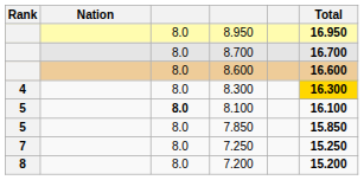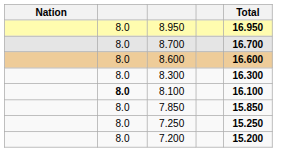 <table class="wikitable sortable" style="text-align:center; font-size:85%">
 <tr>
-<th scope="col" style="width:25px;">Rank</th>
 <th ! scope="col" style="width:120px;">Nation</th>
 <th ! scope="col" style="width:60px;"></th>
 <th ! scope="col" style="width:60px;"></th>
 <th ! scope="col" style="width:30px;"></th>
 <th ! scope="col" style="width:60px;">Total</th>
 </tr>
 <tr bgcolor=fffcaf>
-<th scope=row></th>
 <td align=left></td>
 <td>8.0</td>
 <td>8.950</td>
 <td></td>
 <td><strong>16.950</strong></td>
 </tr>
 <tr bgcolor=e5e5e5>
-<th scope=row></th>
 <td align=left></td>
 <td>8.0</td>
 <td>8.700</td>
 <td></td>
 <td><strong>16.700</strong></td>
 </tr>
 <tr bgcolor=eecc99>
-<th scope=row></th>
 <td align=left></td>
 <td>8.0</td>
 <td>8.600</td>
 <td></td>
 <td><strong>16.600</strong></td>
 </tr>
 <tr>
-<th scope=row>4</th>
 <td align=left></td>
 <td>8.0</td>
 <td>8.300</td>
 <td></td>
-<td style="background: gold;"><strong>16.300</strong></td>
+<td><strong>16.300</strong></td>
 </tr>
 <tr>
-<th scope=row>5</th>
 <td align=left></td>
 <td><strong>8.0</strong></td>
 <td>8.100</td>
 <td></td>
 <td><strong>16.100</strong></td>
 </tr>
 <tr>
-<th scope=row>5</th>
 <td align=left></td>
 <td>8.0</td>
 <td>7.850</td>
 <td></td>
 <td><strong>15.850</strong></td>
 </tr>
 <tr>
-<th scope=row>7</th>
 <td align=left></td>
 <td>8.0</td>
 <td>7.250</td>
 <td></td>
 <td><strong>15.250</strong></td>
 </tr>
 <tr>
-<th scope=row>8</th>
 <td align=left></td>
 <td>8.0</td>
 <td>7.200</td>
 <td></td>
 <td><strong>15.200</strong></td>
 </tr>
 </table>
